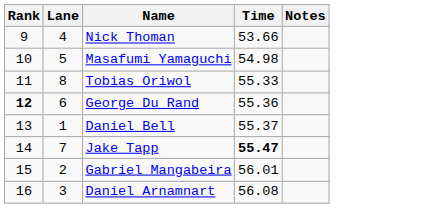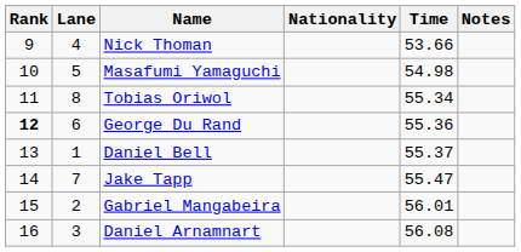 <table class="wikitable sortable" style="text-align:center">
 <tr>
 <th>Rank</th>
 <th>Lane</th>
 <th>Name</th>
+<th>Nationality</th>
 <th>Time</th>
 <th>Notes</th>
 </tr>
 <tr>
 <td>9</td>
 <td>4</td>
 <td align=left><a href='#'>Nick Thoman</a></td>
+<td align=left></td>
 <td>53.66</td>
 <td></td>
 </tr>
 <tr>
 <td>10</td>
 <td>5</td>
 <td align=left><a href='#'>Masafumi Yamaguchi</a></td>
+<td align=left></td>
 <td>54.98</td>
 <td></td>
 </tr>
 <tr>
 <td>11</td>
 <td>8</td>
 <td align=left><a href='#'>Tobias Oriwol</a></td>
-<td>55.33</td>
+<td align=left></td>
+<td>55.34</td>
 <td></td>
 </tr>
 <tr>
 <td><strong>12</strong></td>
 <td>6</td>
 <td align=left><a href='#'>George Du Rand</a></td>
+<td align=left></td>
 <td>55.36</td>
 <td></td>
 </tr>
 <tr>
 <td>13</td>
 <td>1</td>
 <td align=left><a href='#'>Daniel Bell</a></td>
+<td align=left></td>
 <td>55.37</td>
 <td></td>
 </tr>
 <tr>
 <td>14</td>
 <td>7</td>
 <td align=left><a href='#'>Jake Tapp</a></td>
-<td><strong>55.47</strong></td>
+<td align=left></td>
+<td>55.47</td>
 <td></td>
 </tr>
 <tr>
 <td>15</td>
 <td>2</td>
 <td align=left><a href='#'>Gabriel Mangabeira</a></td>
+<td align=left></td>
 <td>56.01</td>
 <td></td>
 </tr>
 <tr>
 <td>16</td>
 <td>3</td>
 <td align=left><a href='#'>Daniel Arnamnart</a></td>
+<td align=left></td>
 <td>56.08</td>
 <td></td>
 </tr>
 </table>
